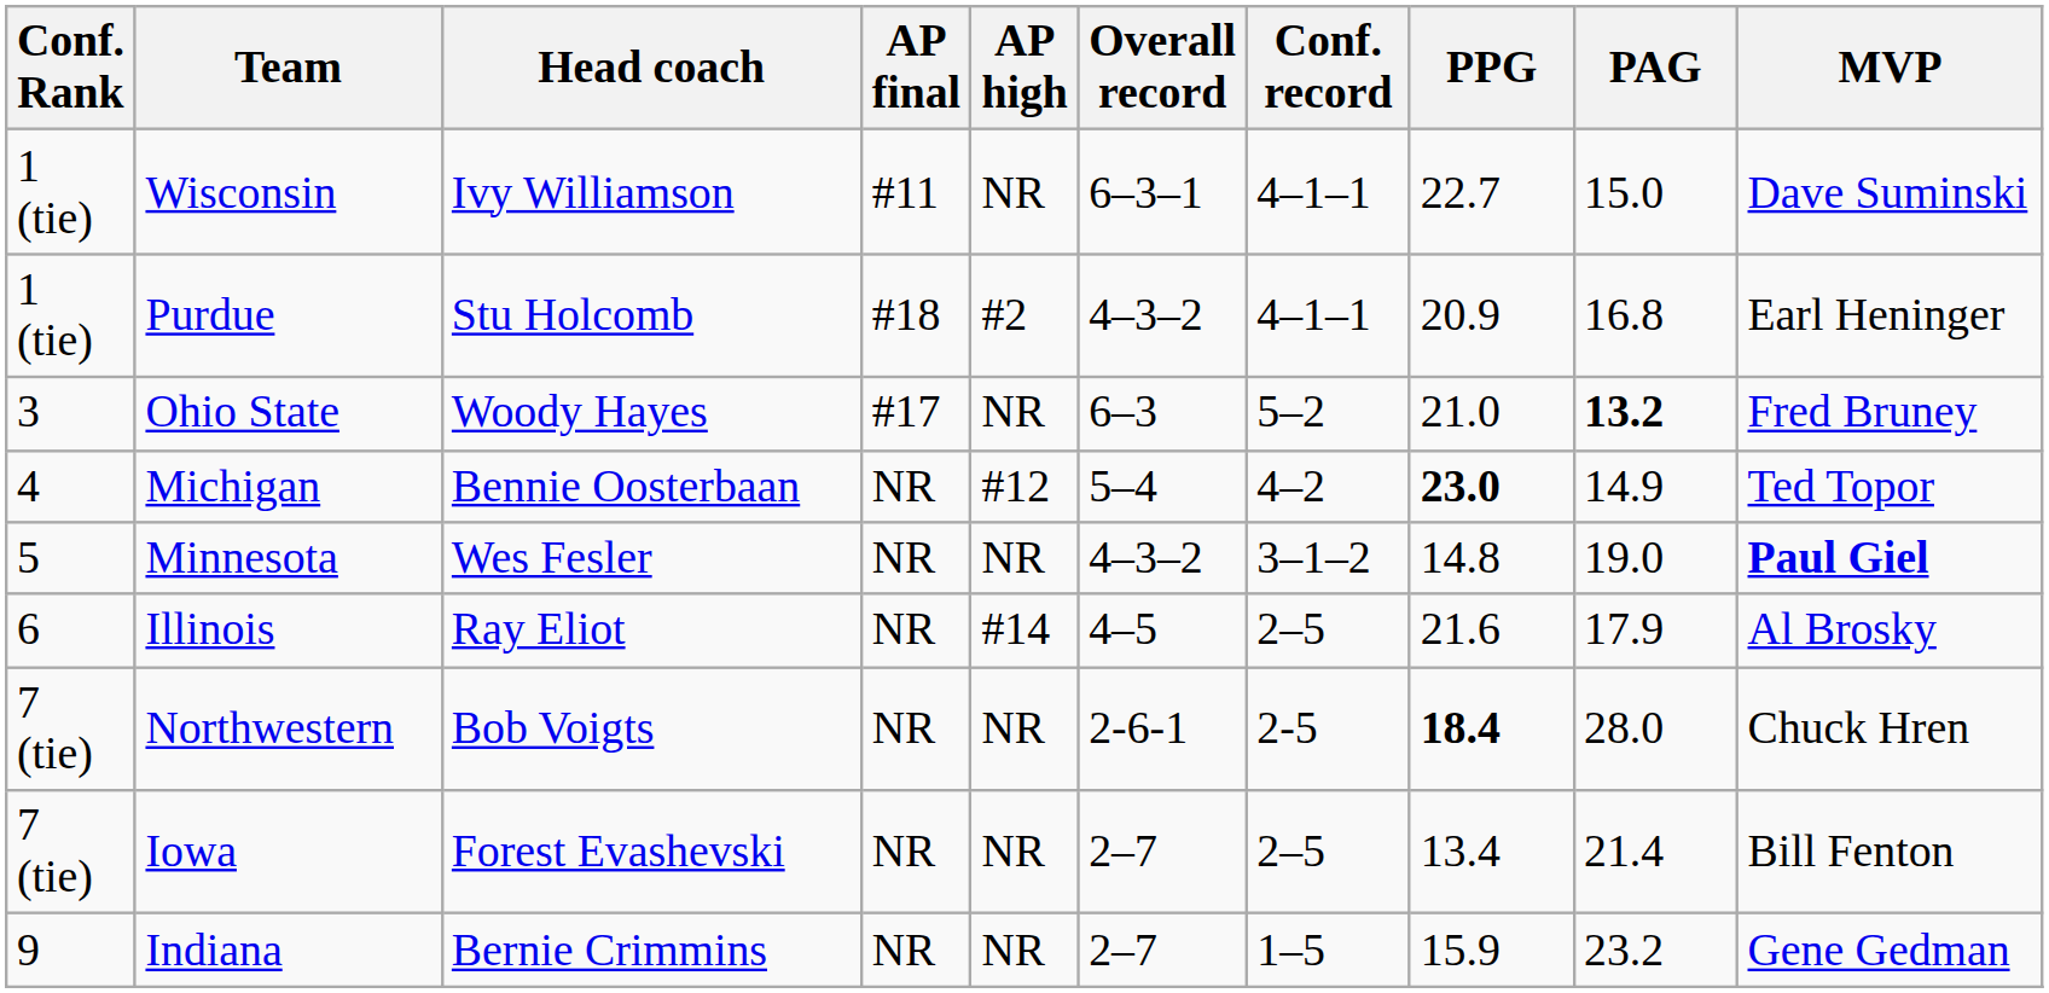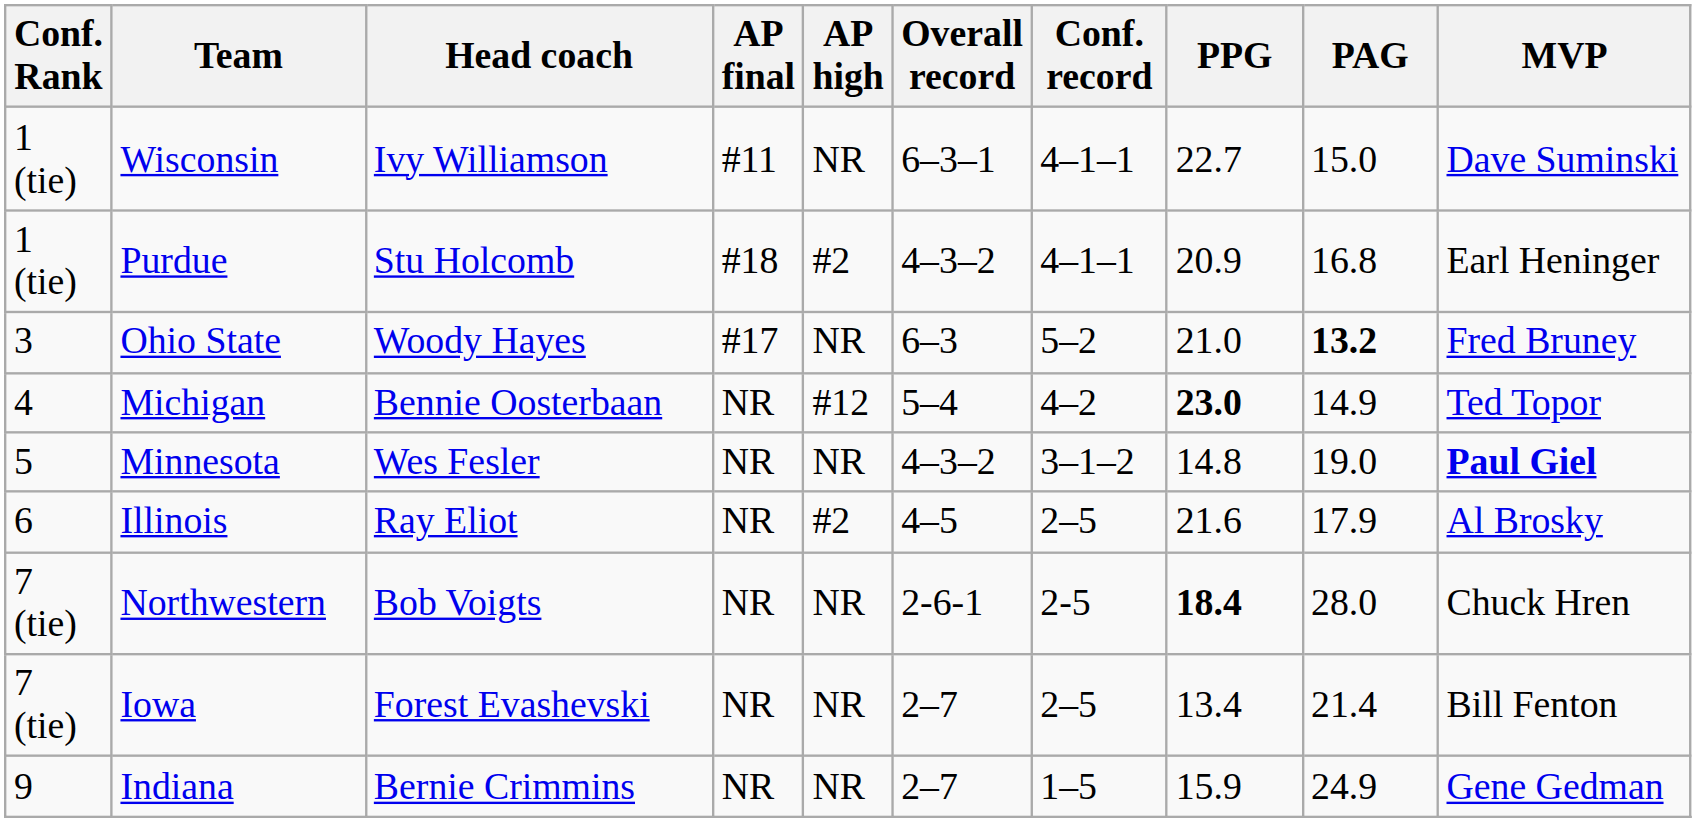 <table class="sortable wikitable">
 <tr>
 <th width="25">Conf. Rank</th>
 <th width="100">Team</th>
 <th width="140">Head coach</th>
 <th width="25">AP final</th>
 <th width="25">AP high</th>
 <th width="50">Overall record</th>
 <th width="50">Conf. record</th>
 <th width="50">PPG</th>
 <th width="50">PAG</th>
 <th width="100">MVP</th>
 </tr>
 <tr align="left" bgcolor="">
 <td>1 (tie)</td>
 <td><a href='#'>Wisconsin</a></td>
 <td><a href='#'>Ivy Williamson</a></td>
 <td>#11</td>
 <td>NR</td>
 <td>6–3–1</td>
 <td>4–1–1</td>
 <td>22.7</td>
 <td>15.0</td>
 <td><a href='#'>Dave Suminski</a></td>
 </tr>
 <tr align="left" bgcolor="">
 <td>1 (tie)</td>
 <td><a href='#'>Purdue</a></td>
 <td><a href='#'>Stu Holcomb</a></td>
 <td>#18</td>
 <td>#2</td>
 <td>4–3–2</td>
 <td>4–1–1</td>
 <td>20.9</td>
 <td>16.8</td>
 <td>Earl Heninger</td>
 </tr>
 <tr align="left" bgcolor="">
 <td>3</td>
 <td><a href='#'>Ohio State</a></td>
 <td><a href='#'>Woody Hayes</a></td>
 <td>#17</td>
 <td>NR</td>
 <td>6–3</td>
 <td>5–2</td>
 <td>21.0</td>
 <td><strong>13.2</strong></td>
 <td><a href='#'>Fred Bruney</a></td>
 </tr>
 <tr align="left" bgcolor="">
 <td>4</td>
 <td><a href='#'>Michigan</a></td>
 <td><a href='#'>Bennie Oosterbaan</a></td>
 <td>NR</td>
 <td>#12</td>
 <td>5–4</td>
 <td>4–2</td>
 <td><strong>23.0</strong></td>
 <td>14.9</td>
 <td><a href='#'>Ted Topor</a></td>
 </tr>
 <tr align="left" bgcolor="">
 <td>5</td>
 <td><a href='#'>Minnesota</a></td>
 <td><a href='#'>Wes Fesler</a></td>
 <td>NR</td>
 <td>NR</td>
 <td>4–3–2</td>
 <td>3–1–2</td>
 <td>14.8</td>
 <td>19.0</td>
 <td><strong><a href='#'>Paul Giel</a></strong></td>
 </tr>
 <tr align="left" bgcolor="">
 <td>6</td>
 <td><a href='#'>Illinois</a></td>
 <td><a href='#'>Ray Eliot</a></td>
 <td>NR</td>
-<td>#14</td>
+<td>#2</td>
 <td>4–5</td>
 <td>2–5</td>
 <td>21.6</td>
 <td>17.9</td>
 <td><a href='#'>Al Brosky</a></td>
 </tr>
 <tr align="left" bgcolor="">
 <td>7 (tie)</td>
 <td><a href='#'>Northwestern</a></td>
 <td><a href='#'>Bob Voigts</a></td>
 <td>NR</td>
 <td>NR</td>
 <td>2-6-1</td>
 <td>2-5</td>
 <td><strong>18.4</strong></td>
 <td>28.0</td>
 <td>Chuck Hren</td>
 </tr>
 <tr align="left" bgcolor="">
 <td>7 (tie)</td>
 <td><a href='#'>Iowa</a></td>
 <td><a href='#'>Forest Evashevski</a></td>
 <td>NR</td>
 <td>NR</td>
 <td>2–7</td>
 <td>2–5</td>
 <td>13.4</td>
 <td>21.4</td>
 <td>Bill Fenton</td>
 </tr>
 <tr align="left" bgcolor="">
 <td>9</td>
 <td><a href='#'>Indiana</a></td>
 <td><a href='#'>Bernie Crimmins</a></td>
 <td>NR</td>
 <td>NR</td>
 <td>2–7</td>
 <td>1–5</td>
 <td>15.9</td>
-<td>23.2</td>
+<td>24.9</td>
 <td><a href='#'>Gene Gedman</a></td>
 </tr>
 <tr align="left" bgcolor="">
 </tr>
 <tr>
 </tr>
 </table>
